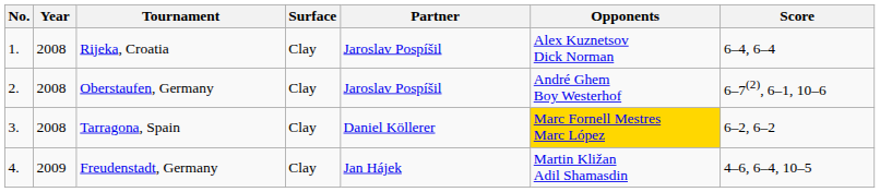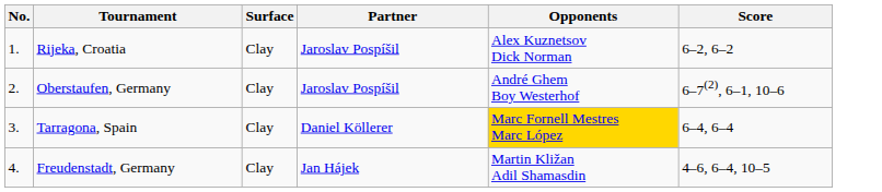 <table class="sortable wikitable">
 <tr>
 <th style="width:20px" class="unsortable">No.</th>
-<th style="width:40px">Year</th>
 <th style="width:220px">Tournament</th>
 <th style="width:50px">Surface</th>
 <th style="width:200px">Partner</th>
 <th style="width:200px">Opponents</th>
 <th style="width:160px" class="unsortable">Score</th>
 </tr>
 <tr>
 <td>1.</td>
-<td>2008</td>
 <td><a href='#'>Rijeka</a>, Croatia</td>
 <td>Clay</td>
 <td> <a href='#'>Jaroslav Pospíšil</a></td>
 <td> <a href='#'>Alex Kuznetsov</a><br> <a href='#'>Dick Norman</a></td>
-<td>6–4, 6–4</td>
+<td>6–2, 6–2</td>
 </tr>
 <tr>
 <td>2.</td>
-<td>2008</td>
 <td><a href='#'>Oberstaufen</a>, Germany</td>
 <td>Clay</td>
 <td> <a href='#'>Jaroslav Pospíšil</a></td>
 <td> <a href='#'>André Ghem</a><br> <a href='#'>Boy Westerhof</a></td>
 <td>6–7<sup>(2)</sup>, 6–1, 10–6</td>
 </tr>
 <tr>
 <td>3.</td>
-<td>2008</td>
 <td><a href='#'>Tarragona</a>, Spain</td>
 <td>Clay</td>
 <td> <a href='#'>Daniel Köllerer</a></td>
 <td style="background: gold;"> <a href='#'>Marc Fornell Mestres</a><br> <a href='#'>Marc López</a></td>
-<td>6–2, 6–2</td>
+<td>6–4, 6–4</td>
 </tr>
 <tr>
 <td>4.</td>
-<td>2009</td>
 <td><a href='#'>Freudenstadt</a>, Germany</td>
 <td>Clay</td>
 <td> <a href='#'>Jan Hájek</a></td>
 <td> <a href='#'>Martin Kližan</a><br> <a href='#'>Adil Shamasdin</a></td>
 <td>4–6, 6–4, 10–5</td>
 </tr>
 </table>
